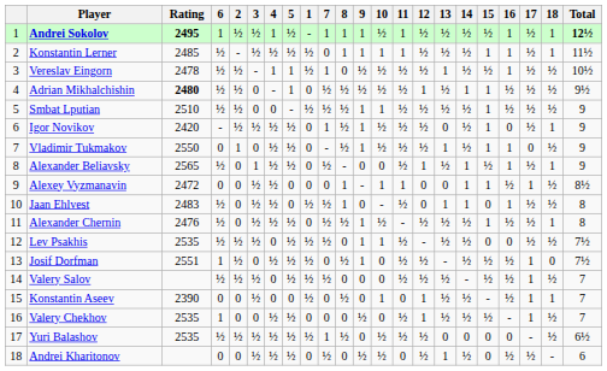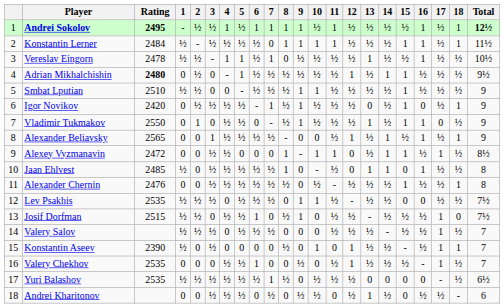 <table class="wikitable" border="1" width="800px">
 <tr>
 <th></th>
 <th>Player</th>
 <th>Rating</th>
-<th>6</th>
+<th>1</th>
 <th>2</th>
 <th>3</th>
 <th>4</th>
 <th>5</th>
-<th>1</th>
+<th>6</th>
 <th>7</th>
 <th>8</th>
 <th>9</th>
 <th>10</th>
 <th>11</th>
 <th>12</th>
 <th>13</th>
 <th>14</th>
 <th>15</th>
 <th>16</th>
 <th>17</th>
 <th>18</th>
 <th>Total</th>
 </tr>
 <tr align=center style="background:#ccffcc;">
 <td>1</td>
 <td align=left> <strong><a href='#'>Andrei Sokolov</a></strong></td>
 <td><strong>2495</strong></td>
-<td>1</td>
+<td>-</td>
 <td>½</td>
 <td>½</td>
 <td>1</td>
 <td>½</td>
-<td>-</td>
+<td>1</td>
 <td>1</td>
 <td>1</td>
 <td>1</td>
 <td>½</td>
 <td>1</td>
 <td>½</td>
 <td>½</td>
 <td>½</td>
 <td>½</td>
 <td>1</td>
 <td>½</td>
 <td>1</td>
 <td align=center><strong>12½</strong></td>
 </tr>
 <tr align=center>
 <td>2</td>
 <td align=left> <a href='#'>Konstantin Lerner</a></td>
-<td>2485</td>
+<td>2484</td>
 <td>½</td>
 <td>-</td>
 <td>½</td>
 <td>½</td>
 <td>½</td>
 <td>½</td>
 <td>0</td>
 <td>1</td>
 <td>1</td>
 <td>1</td>
 <td>1</td>
 <td>½</td>
 <td>½</td>
 <td>½</td>
 <td>1</td>
 <td>1</td>
 <td>½</td>
 <td>1</td>
 <td align=center>11½</td>
 </tr>
 <tr align=center>
 <td>3</td>
 <td align=left> <a href='#'>Vereslav Eingorn</a></td>
 <td>2478</td>
 <td>½</td>
 <td>½</td>
 <td>-</td>
 <td>1</td>
 <td>1</td>
 <td>½</td>
 <td>1</td>
 <td>0</td>
 <td>½</td>
 <td>½</td>
 <td>½</td>
 <td>½</td>
 <td>1</td>
 <td>½</td>
 <td>½</td>
 <td>1</td>
 <td>½</td>
 <td>½</td>
 <td align=center>10½</td>
 </tr>
 <tr align=center>
 <td>4</td>
 <td align=left> <a href='#'>Adrian Mikhalchishin</a></td>
 <td><strong>2480</strong></td>
-<td>½</td>
+<td>0</td>
 <td>½</td>
 <td>0</td>
 <td>-</td>
 <td>1</td>
-<td>0</td>
+<td>½</td>
 <td>½</td>
 <td>½</td>
 <td>½</td>
 <td>½</td>
 <td>½</td>
 <td>1</td>
 <td>½</td>
 <td>1</td>
 <td>1</td>
 <td>½</td>
 <td>½</td>
 <td>½</td>
 <td align=center>9½</td>
 </tr>
 <tr align=center>
 <td>5</td>
 <td align=left> <a href='#'>Smbat Lputian</a></td>
 <td>2510</td>
 <td>½</td>
 <td>½</td>
 <td>0</td>
 <td>0</td>
 <td>-</td>
 <td>½</td>
 <td>½</td>
 <td>½</td>
 <td>1</td>
 <td>1</td>
 <td>½</td>
 <td>½</td>
 <td>½</td>
 <td>½</td>
 <td>1</td>
 <td>½</td>
 <td>½</td>
 <td>½</td>
 <td align=center>9</td>
 </tr>
 <tr align=center>
 <td>6</td>
 <td align=left> <a href='#'>Igor Novikov</a></td>
 <td>2420</td>
-<td>-</td>
+<td>0</td>
 <td>½</td>
 <td>½</td>
 <td>½</td>
 <td>½</td>
-<td>0</td>
+<td>-</td>
 <td>1</td>
 <td>½</td>
 <td>1</td>
 <td>½</td>
 <td>½</td>
 <td>½</td>
 <td>0</td>
 <td>½</td>
 <td>1</td>
 <td>0</td>
 <td>½</td>
 <td>1</td>
 <td align=center>9</td>
 </tr>
 <tr align=center>
 <td>7</td>
 <td align=left> <a href='#'>Vladimir Tukmakov</a></td>
 <td>2550</td>
 <td>0</td>
 <td>1</td>
 <td>0</td>
 <td>½</td>
 <td>½</td>
 <td>0</td>
 <td>-</td>
 <td>½</td>
 <td>1</td>
 <td>½</td>
 <td>½</td>
 <td>½</td>
 <td>1</td>
 <td>½</td>
 <td>1</td>
 <td>1</td>
 <td>0</td>
 <td>½</td>
 <td align=center>9</td>
 </tr>
 <tr align=center>
 <td>8</td>
 <td align=left> <a href='#'>Alexander Beliavsky</a></td>
 <td>2565</td>
-<td>½</td>
+<td>0</td>
 <td>0</td>
 <td>1</td>
 <td>½</td>
 <td>½</td>
-<td>0</td>
+<td>½</td>
 <td>½</td>
 <td>-</td>
 <td>0</td>
 <td>0</td>
 <td>½</td>
 <td>1</td>
 <td>½</td>
 <td>1</td>
 <td>½</td>
 <td>1</td>
 <td>½</td>
 <td>1</td>
 <td align=center>9</td>
 </tr>
 <tr align=center>
 <td>9</td>
 <td align=left> <a href='#'>Alexey Vyzmanavin</a></td>
 <td>2472</td>
 <td>0</td>
 <td>0</td>
 <td>½</td>
 <td>½</td>
 <td>0</td>
 <td>0</td>
 <td>0</td>
 <td>1</td>
 <td>-</td>
 <td>1</td>
 <td>1</td>
 <td>0</td>
-<td>0</td>
+<td>½</td>
 <td>1</td>
 <td>1</td>
 <td>½</td>
 <td>1</td>
 <td>½</td>
 <td align=center>8½</td>
 </tr>
 <tr align=center>
 <td>10</td>
 <td align=left> <a href='#'>Jaan Ehlvest</a></td>
-<td>2483</td>
+<td>2485</td>
 <td>½</td>
 <td>0</td>
 <td>½</td>
 <td>½</td>
-<td>0</td>
+<td>½</td>
 <td>½</td>
 <td>½</td>
 <td>1</td>
 <td>0</td>
 <td>-</td>
 <td>½</td>
 <td>0</td>
 <td>1</td>
 <td>1</td>
 <td>0</td>
 <td>1</td>
 <td>½</td>
 <td>½</td>
 <td align=center>8</td>
 </tr>
 <tr align=center>
 <td>11</td>
 <td align=left> <a href='#'>Alexander Chernin</a></td>
 <td>2476</td>
-<td>½</td>
+<td>0</td>
 <td>0</td>
 <td>½</td>
 <td>½</td>
 <td>½</td>
-<td>0</td>
 <td>½</td>
 <td>½</td>
-<td>1</td>
+<td>½</td>
+<td>0</td>
 <td>½</td>
 <td>-</td>
 <td>½</td>
 <td>½</td>
 <td>½</td>
 <td>1</td>
 <td>½</td>
 <td>½</td>
 <td>1</td>
 <td align=center>8</td>
 </tr>
 <tr align=center>
 <td>12</td>
 <td align=left> <a href='#'>Lev Psakhis</a></td>
 <td>2535</td>
 <td>½</td>
 <td>½</td>
 <td>½</td>
 <td>0</td>
 <td>½</td>
 <td>½</td>
 <td>½</td>
 <td>0</td>
 <td>1</td>
 <td>1</td>
 <td>½</td>
 <td>-</td>
 <td>½</td>
 <td>½</td>
 <td>0</td>
 <td>0</td>
 <td>½</td>
 <td>½</td>
 <td align=center>7½</td>
 </tr>
 <tr align=center>
 <td>13</td>
 <td align=left> <a href='#'>Josif Dorfman</a></td>
-<td>2551</td>
-<td>1</td>
+<td>2515</td>
+<td>½</td>
 <td>½</td>
 <td>0</td>
 <td>½</td>
 <td>½</td>
-<td>½</td>
+<td>1</td>
 <td>0</td>
 <td>½</td>
 <td>1</td>
 <td>0</td>
 <td>½</td>
 <td>½</td>
 <td>-</td>
 <td>½</td>
 <td>½</td>
 <td>½</td>
 <td>1</td>
 <td>0</td>
 <td align=center>7½</td>
 </tr>
 <tr align=center>
 <td>14</td>
 <td align=left> <a href='#'>Valery Salov</a></td>
 <td></td>
 <td>½</td>
 <td>½</td>
 <td>½</td>
 <td>0</td>
 <td>½</td>
 <td>½</td>
 <td>½</td>
 <td>0</td>
 <td>0</td>
 <td>0</td>
 <td>½</td>
 <td>½</td>
 <td>½</td>
 <td>-</td>
 <td>½</td>
 <td>½</td>
 <td>1</td>
 <td>½</td>
 <td align=center>7</td>
 </tr>
 <tr align=center>
 <td>15</td>
 <td align=left> <a href='#'>Konstantin Aseev</a></td>
 <td>2390</td>
-<td>0</td>
+<td>½</td>
 <td>0</td>
 <td>½</td>
 <td>0</td>
 <td>0</td>
-<td>½</td>
+<td>0</td>
 <td>0</td>
 <td>½</td>
 <td>0</td>
 <td>1</td>
 <td>0</td>
 <td>1</td>
 <td>½</td>
 <td>½</td>
 <td>-</td>
 <td>½</td>
 <td>1</td>
 <td>1</td>
 <td align=center>7</td>
 </tr>
 <tr align=center>
 <td>16</td>
 <td align=left> <a href='#'>Valery Chekhov</a></td>
 <td>2535</td>
-<td>1</td>
+<td>0</td>
 <td>0</td>
 <td>0</td>
 <td>½</td>
 <td>½</td>
-<td>0</td>
+<td>1</td>
 <td>0</td>
 <td>0</td>
 <td>½</td>
 <td>0</td>
 <td>½</td>
 <td>1</td>
 <td>½</td>
 <td>½</td>
 <td>½</td>
 <td>-</td>
 <td>1</td>
 <td>½</td>
 <td align=center>7</td>
 </tr>
 <tr align=center>
 <td>17</td>
 <td align=left> <a href='#'>Yuri Balashov</a></td>
 <td>2535</td>
 <td>½</td>
 <td>½</td>
 <td>½</td>
 <td>½</td>
 <td>½</td>
 <td>½</td>
 <td>1</td>
 <td>½</td>
 <td>0</td>
 <td>½</td>
 <td>½</td>
 <td>½</td>
 <td>0</td>
 <td>0</td>
 <td>0</td>
 <td>0</td>
 <td>-</td>
 <td>½</td>
 <td align=center>6½</td>
 </tr>
 <tr align=center>
 <td>18</td>
 <td align=left> <a href='#'>Andrei Kharitonov</a></td>
 <td></td>
 <td>0</td>
 <td>0</td>
 <td>½</td>
 <td>½</td>
 <td>½</td>
 <td>0</td>
 <td>½</td>
 <td>0</td>
 <td>½</td>
 <td>½</td>
 <td>0</td>
 <td>½</td>
 <td>1</td>
 <td>½</td>
 <td>0</td>
 <td>½</td>
 <td>½</td>
 <td>-</td>
 <td align=center>6</td>
 </tr>
 </table>
